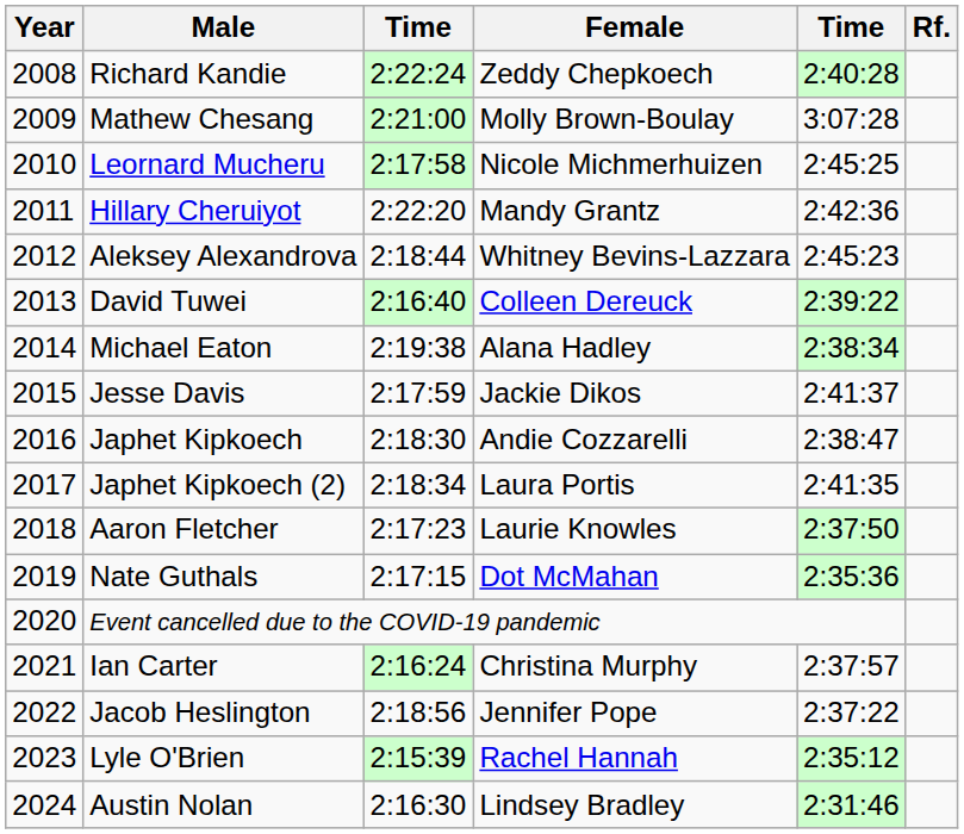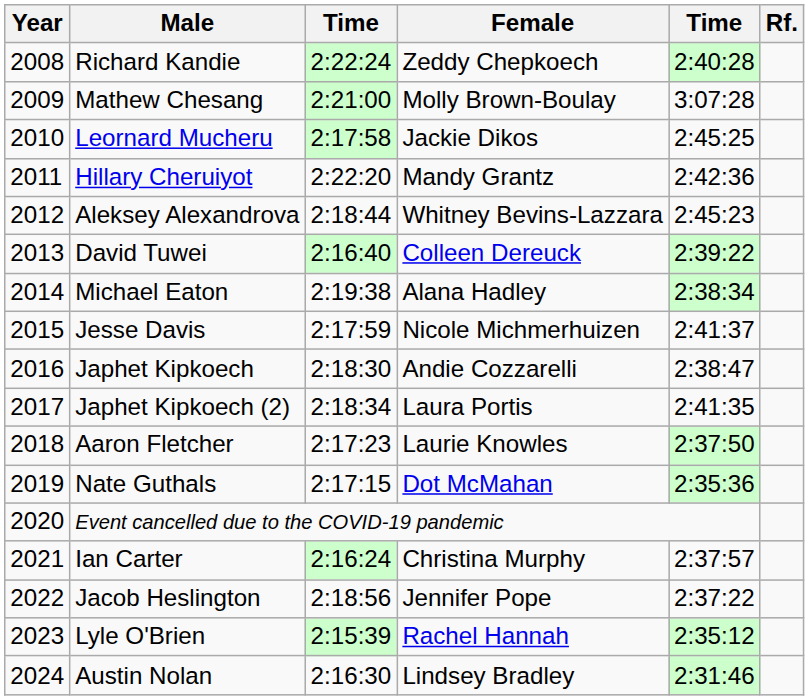 <table class="wikitable sortable" style="text-align: left">
 <tr>
 <th>Year</th>
 <th>Male</th>
 <th>Time</th>
 <th>Female</th>
 <th>Time</th>
 <th class="unsortable">Rf.</th>
 </tr>
 <tr>
 <td>2008</td>
 <td>Richard Kandie</td>
 <td bgcolor="#CCFFCC">2:22:24</td>
 <td>Zeddy Chepkoech</td>
 <td bgcolor="#CCFFCC">2:40:28</td>
 <td></td>
 </tr>
 <tr>
 <td>2009</td>
 <td>Mathew Chesang</td>
 <td bgcolor="#CCFFCC">2:21:00</td>
 <td>Molly Brown-Boulay</td>
 <td>3:07:28</td>
 <td></td>
 </tr>
 <tr>
 <td>2010</td>
 <td><a href='#'>Leornard Mucheru</a></td>
 <td bgcolor="#CCFFCC">2:17:58</td>
-<td>Nicole Michmerhuizen</td>
+<td>Jackie Dikos</td>
 <td>2:45:25</td>
 <td></td>
 </tr>
 <tr>
 <td>2011</td>
 <td><a href='#'>Hillary Cheruiyot</a></td>
 <td>2:22:20</td>
 <td>Mandy Grantz</td>
 <td>2:42:36</td>
 <td></td>
 </tr>
 <tr>
 <td>2012</td>
 <td>Aleksey Alexandrova</td>
 <td>2:18:44</td>
 <td>Whitney Bevins-Lazzara</td>
 <td>2:45:23</td>
 <td></td>
 </tr>
 <tr>
 <td>2013</td>
 <td>David Tuwei</td>
 <td bgcolor="#CCFFCC">2:16:40</td>
 <td><a href='#'>Colleen Dereuck</a></td>
 <td bgcolor="#CCFFCC">2:39:22</td>
 <td></td>
 </tr>
 <tr>
 <td>2014</td>
 <td>Michael Eaton</td>
 <td>2:19:38</td>
 <td>Alana Hadley</td>
 <td bgcolor="#CCFFCC">2:38:34</td>
 <td></td>
 </tr>
 <tr>
 <td>2015</td>
 <td>Jesse Davis</td>
 <td>2:17:59</td>
-<td>Jackie Dikos</td>
+<td>Nicole Michmerhuizen</td>
 <td>2:41:37</td>
 <td></td>
 </tr>
 <tr>
 <td>2016</td>
 <td>Japhet Kipkoech</td>
 <td>2:18:30</td>
 <td>Andie Cozzarelli</td>
 <td>2:38:47</td>
 <td></td>
 </tr>
 <tr>
 <td>2017</td>
 <td>Japhet Kipkoech (2)</td>
 <td>2:18:34</td>
 <td>Laura Portis</td>
 <td>2:41:35</td>
 <td></td>
 </tr>
 <tr>
 <td>2018</td>
 <td>Aaron Fletcher</td>
 <td>2:17:23</td>
 <td>Laurie Knowles</td>
 <td bgcolor="#CCFFCC">2:37:50</td>
 <td></td>
 </tr>
 <tr>
 <td>2019</td>
 <td>Nate Guthals</td>
 <td>2:17:15</td>
 <td><a href='#'>Dot McMahan</a></td>
 <td bgcolor="#CCFFCC">2:35:36</td>
 <td></td>
 </tr>
 <tr>
 <td>2020</td>
 <td colspan="4"><em><small>Event cancelled due to the COVID-19 pandemic</small></em></td>
 <td></td>
 </tr>
 <tr>
 <td>2021</td>
 <td>Ian Carter</td>
 <td bgcolor="#CCFFCC">2:16:24</td>
 <td>Christina Murphy</td>
 <td>2:37:57</td>
 <td></td>
 </tr>
 <tr>
 <td>2022</td>
 <td>Jacob Heslington</td>
 <td>2:18:56</td>
 <td>Jennifer Pope</td>
 <td>2:37:22</td>
 <td></td>
 </tr>
 <tr>
 <td>2023</td>
 <td>Lyle O'Brien</td>
 <td bgcolor="#CCFFCC">2:15:39</td>
 <td><a href='#'>Rachel Hannah</a></td>
 <td bgcolor="#CCFFCC">2:35:12</td>
 <td></td>
 </tr>
 <tr>
 <td>2024</td>
 <td>Austin Nolan</td>
 <td>2:16:30</td>
 <td>Lindsey Bradley</td>
 <td bgcolor="#CCFFCC">2:31:46</td>
 <td></td>
 </tr>
 </table>
